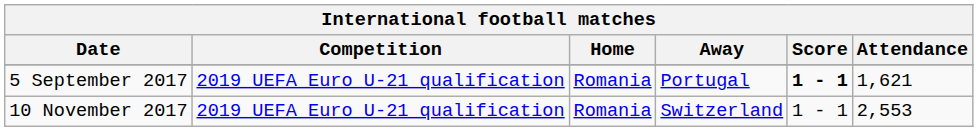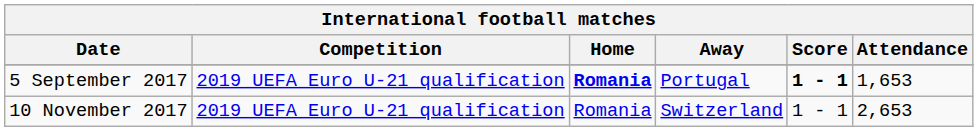 <table class="wikitable" style="text-align: left;font-size:100%;">
 <tr>
 <th colspan=6>International football matches</th>
 </tr>
 <tr>
 <th>Date</th>
 <th>Competition</th>
 <th>Home</th>
 <th>Away</th>
 <th>Score</th>
 <th>Attendance</th>
 </tr>
 <tr>
 </tr>
 <tr>
 <td>5 September 2017</td>
 <td><a href='#'>2019 UEFA Euro U-21 qualification</a></td>
-<td> <a href='#'>Romania</a></td>
+<td><strong> <a href='#'>Romania</a></strong></td>
 <td> <a href='#'>Portugal</a></td>
 <td><strong>1 - 1</strong></td>
-<td>1,621</td>
+<td>1,653</td>
 </tr>
 <tr>
 <td>10 November 2017</td>
 <td><a href='#'>2019 UEFA Euro U-21 qualification</a></td>
 <td> <a href='#'>Romania</a></td>
 <td> <a href='#'>Switzerland</a></td>
 <td>1 - 1</td>
-<td>2,553</td>
+<td>2,653</td>
 </tr>
 </table>
